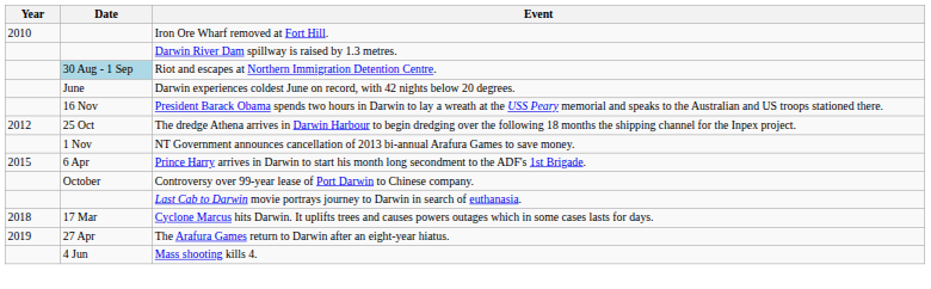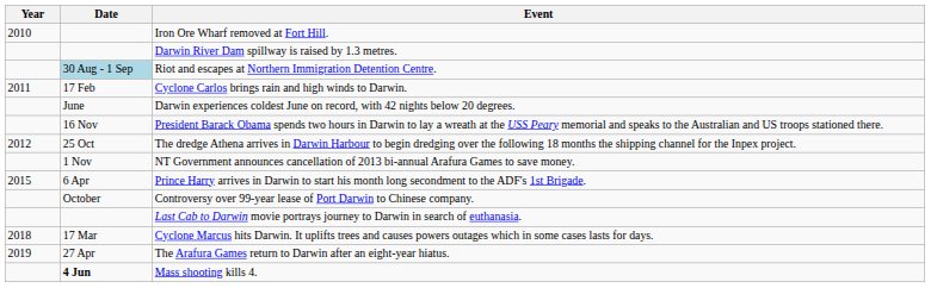 <table class="wikitable" style="width:100%">
 <tr>
 <th style="width:6%">Year</th>
 <th style="width:10%">Date</th>
 <th>Event</th>
 </tr>
 <tr>
 <td>2010</td>
 <td></td>
 <td>Iron Ore Wharf removed at <a href='#'>Fort Hill</a>.</td>
 </tr>
 <tr>
 <td></td>
 <td></td>
 <td><a href='#'>Darwin River Dam</a> spillway is raised by 1.3 metres.</td>
 </tr>
 <tr>
 <td></td>
 <td style="background: lightblue;">30 Aug - 1 Sep</td>
 <td>Riot and escapes at <a href='#'>Northern Immigration Detention Centre</a>.</td>
+</tr>
+<tr>
+<td>2011</td>
+<td>17 Feb</td>
+<td><a href='#'>Cyclone Carlos</a> brings rain and high winds to Darwin.</td>
 </tr>
 <tr>
 <td></td>
 <td>June</td>
 <td>Darwin experiences coldest June on record, with 42 nights below 20 degrees.</td>
 </tr>
 <tr>
 <td></td>
 <td>16 Nov</td>
 <td><a href='#'>President Barack Obama</a> spends two hours in Darwin to lay a wreath at the <a href='#'><em>USS Peary</em></a> memorial and speaks to the Australian and US troops stationed there.</td>
 </tr>
 <tr>
 <td>2012</td>
 <td>25 Oct</td>
 <td>The dredge Athena arrives in <a href='#'>Darwin Harbour</a> to begin dredging over the following 18 months the shipping channel for the Inpex project.</td>
 </tr>
 <tr>
 <td></td>
 <td>1 Nov</td>
 <td>NT Government announces cancellation of 2013 bi-annual Arafura Games to save money.</td>
 </tr>
 <tr>
 <td>2015</td>
 <td>6 Apr</td>
 <td><a href='#'>Prince Harry</a> arrives in Darwin to start his month long secondment to the ADF's <a href='#'>1st Brigade</a>.</td>
 </tr>
 <tr>
 <td></td>
 <td>October</td>
 <td>Controversy over 99-year lease of <a href='#'>Port Darwin</a> to Chinese company.</td>
 </tr>
 <tr>
 <td></td>
 <td></td>
 <td><em><a href='#'>Last Cab to Darwin</a></em> movie portrays journey to Darwin in search of <a href='#'>euthanasia</a>.</td>
 </tr>
 <tr>
 <td>2018</td>
 <td>17 Mar</td>
 <td><a href='#'>Cyclone Marcus</a> hits Darwin. It uplifts trees and causes powers outages which in some cases lasts for days.</td>
 </tr>
 <tr>
 <td>2019</td>
 <td>27 Apr</td>
 <td>The <a href='#'>Arafura Games</a> return to Darwin after an eight-year hiatus.</td>
 </tr>
 <tr>
 <td></td>
-<td>4 Jun</td>
+<td><strong>4 Jun</strong></td>
 <td><a href='#'>Mass shooting</a> kills 4.</td>
 </tr>
 </table>
